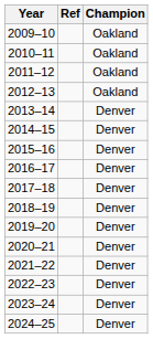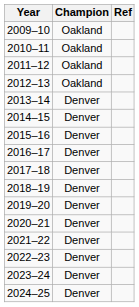 <table class="wikitable" style="text-align:center;" cellspacing="2">
 <tr>
 <th>Year</th>
+<th>Champion</th>
 <th>Ref</th>
-<th>Champion</th>
 </tr>
 <tr>
 <td>2009–10</td>
+<td>Oakland</td>
 <td></td>
-<td>Oakland</td>
 </tr>
 <tr>
 <td>2010–11</td>
+<td>Oakland</td>
 <td></td>
-<td>Oakland</td>
 </tr>
 <tr>
 <td>2011–12</td>
+<td>Oakland</td>
 <td></td>
-<td>Oakland</td>
 </tr>
 <tr>
 <td>2012–13</td>
+<td>Oakland</td>
 <td></td>
-<td>Oakland</td>
 </tr>
 <tr>
 <td>2013–14</td>
+<td>Denver</td>
 <td></td>
-<td>Denver</td>
 </tr>
 <tr>
 <td>2014–15</td>
+<td>Denver</td>
 <td></td>
-<td>Denver</td>
 </tr>
 <tr>
 <td>2015–16</td>
+<td>Denver</td>
 <td></td>
-<td>Denver</td>
 </tr>
 <tr>
 <td>2016–17</td>
+<td>Denver</td>
 <td></td>
-<td>Denver</td>
 </tr>
 <tr>
 <td>2017–18</td>
+<td>Denver</td>
 <td></td>
-<td>Denver</td>
 </tr>
 <tr>
 <td>2018–19</td>
+<td>Denver</td>
 <td></td>
-<td>Denver</td>
 </tr>
 <tr>
 <td>2019–20</td>
+<td>Denver</td>
 <td></td>
-<td>Denver</td>
 </tr>
 <tr>
 <td>2020–21</td>
+<td>Denver</td>
 <td></td>
-<td>Denver</td>
 </tr>
 <tr>
 <td>2021–22</td>
+<td>Denver</td>
 <td></td>
-<td>Denver</td>
 </tr>
 <tr>
 <td>2022–23</td>
+<td>Denver</td>
 <td></td>
-<td>Denver</td>
 </tr>
 <tr>
 <td>2023–24</td>
+<td>Denver</td>
 <td></td>
-<td>Denver</td>
 </tr>
 <tr>
 <td>2024–25</td>
+<td>Denver</td>
 <td></td>
-<td>Denver</td>
 </tr>
 </table>
